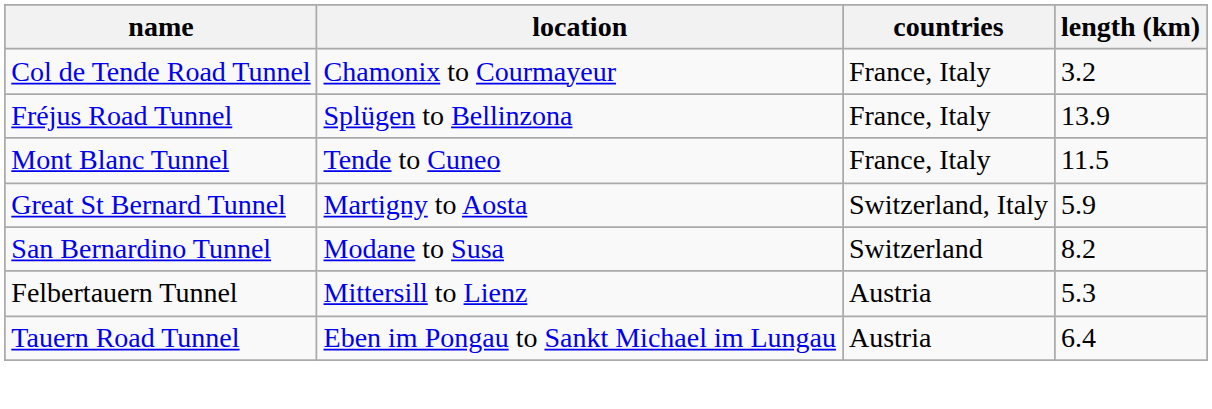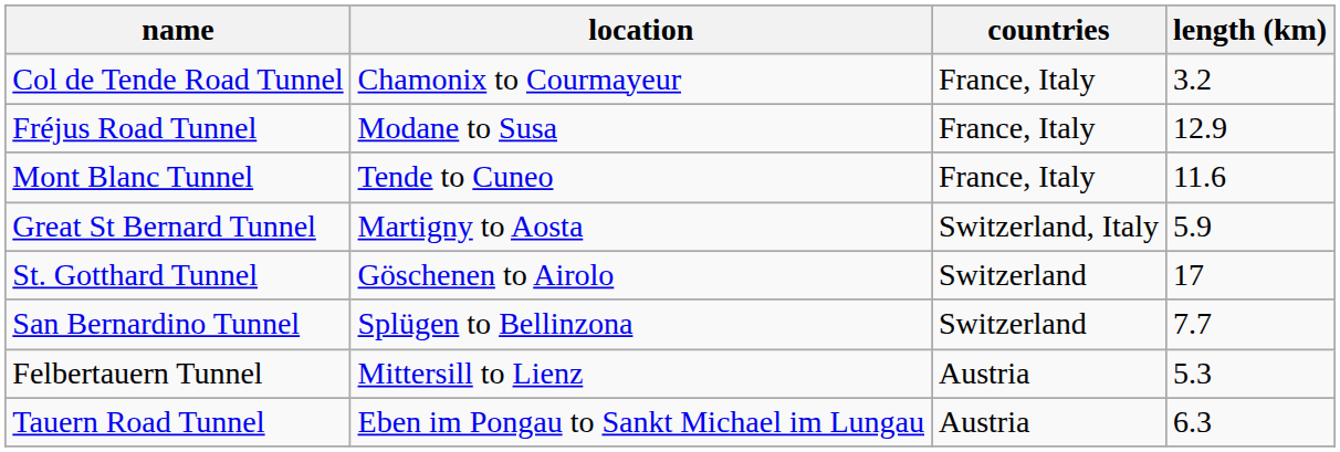 <table class="wikitable sortable">
 <tr>
 <th>name</th>
 <th>location</th>
 <th>countries</th>
 <th>length (km)</th>
 </tr>
 <tr>
 <td><a href='#'>Col de Tende Road Tunnel</a></td>
 <td><a href='#'>Chamonix</a> to <a href='#'>Courmayeur</a></td>
 <td>France, Italy</td>
 <td>3.2</td>
 </tr>
 <tr>
 <td><a href='#'>Fréjus Road Tunnel</a></td>
-<td><a href='#'>Splügen</a> to <a href='#'>Bellinzona</a></td>
+<td><a href='#'>Modane</a> to <a href='#'>Susa</a></td>
 <td>France, Italy</td>
-<td>13.9</td>
+<td>12.9</td>
 </tr>
 <tr>
 <td><a href='#'>Mont Blanc Tunnel</a></td>
 <td><a href='#'>Tende</a> to <a href='#'>Cuneo</a></td>
 <td>France, Italy</td>
-<td>11.5</td>
+<td>11.6</td>
 </tr>
 <tr>
 <td><a href='#'>Great St Bernard Tunnel</a></td>
 <td><a href='#'>Martigny</a> to <a href='#'>Aosta</a></td>
 <td>Switzerland, Italy</td>
 <td>5.9</td>
 </tr>
 <tr>
+<td><a href='#'>St. Gotthard Tunnel</a></td>
+<td><a href='#'>Göschenen</a> to <a href='#'>Airolo</a></td>
+<td>Switzerland</td>
+<td>17</td>
+</tr>
+<tr>
 <td><a href='#'>San Bernardino Tunnel</a></td>
-<td><a href='#'>Modane</a> to <a href='#'>Susa</a></td>
+<td><a href='#'>Splügen</a> to <a href='#'>Bellinzona</a></td>
 <td>Switzerland</td>
-<td>8.2</td>
+<td>7.7</td>
 </tr>
 <tr>
 <td>Felbertauern Tunnel</td>
 <td><a href='#'>Mittersill</a> to <a href='#'>Lienz</a></td>
 <td>Austria</td>
 <td>5.3</td>
 </tr>
 <tr>
 <td><a href='#'>Tauern Road Tunnel</a></td>
 <td><a href='#'>Eben im Pongau</a> to <a href='#'>Sankt Michael im Lungau</a></td>
 <td>Austria</td>
-<td>6.4</td>
+<td>6.3</td>
 </tr>
 </table>
